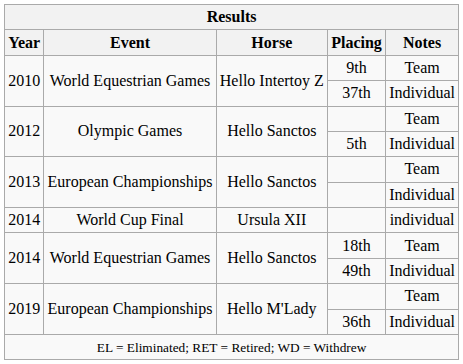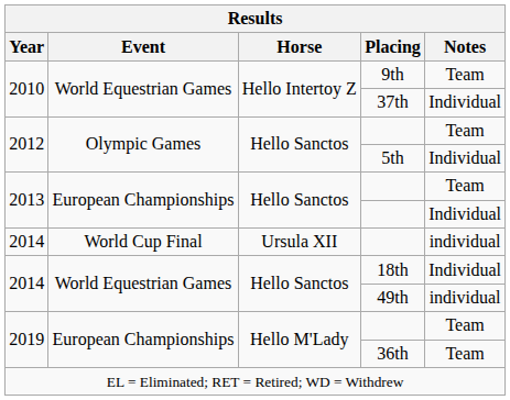 <table class="wikitable" style="text-align:center">
 <tr>
 <th colspan="11" align="center"><strong>Results</strong></th>
 </tr>
 <tr>
 <th>Year</th>
 <th>Event</th>
 <th>Horse</th>
 <th>Placing</th>
 <th>Notes</th>
 </tr>
 <tr>
 <td rowspan="2">2010</td>
 <td rowspan="2">World Equestrian Games</td>
 <td rowspan="2">Hello Intertoy Z</td>
 <td>9th</td>
 <td>Team</td>
 </tr>
 <tr>
 <td>37th</td>
 <td>Individual</td>
 </tr>
 <tr>
 <td rowspan="2">2012</td>
 <td rowspan="2">Olympic Games</td>
 <td rowspan="2">Hello Sanctos</td>
 <td></td>
 <td>Team</td>
 </tr>
 <tr>
 <td>5th</td>
 <td>Individual</td>
 </tr>
 <tr>
 <td rowspan="2">2013</td>
 <td rowspan="2">European Championships</td>
 <td rowspan="2">Hello Sanctos</td>
 <td></td>
 <td>Team</td>
 </tr>
 <tr>
 <td></td>
 <td>Individual</td>
 </tr>
 <tr>
 <td>2014</td>
 <td>World Cup Final</td>
 <td>Ursula XII</td>
 <td></td>
 <td>individual</td>
 </tr>
 <tr>
 <td rowspan="2">2014</td>
 <td rowspan="2">World Equestrian Games</td>
 <td rowspan="2">Hello Sanctos</td>
 <td>18th</td>
-<td>Team</td>
+<td>Individual</td>
 </tr>
 <tr>
 <td>49th</td>
-<td>Individual</td>
+<td>individual</td>
 </tr>
 <tr>
 <td rowspan="2">2019</td>
 <td rowspan="2">European Championships</td>
 <td rowspan="2">Hello M'Lady</td>
 <td></td>
 <td>Team</td>
 </tr>
 <tr>
 <td>36th</td>
-<td>Individual</td>
+<td>Team</td>
 </tr>
 <tr>
 <td colspan="11" align="center"><small> EL = Eliminated; RET = Retired; WD = Withdrew </small></td>
 </tr>
 </table>
